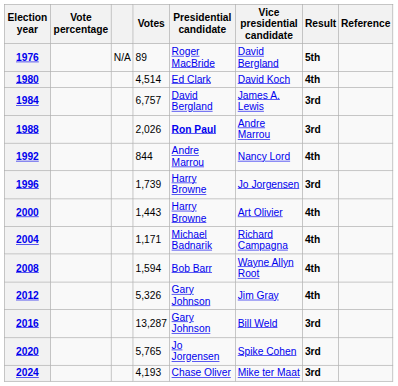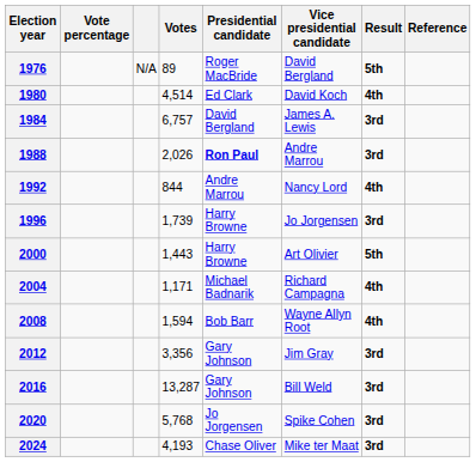 <table class=wikitable>
 <tr>
 <th>Election year</th>
 <th>Vote percentage</th>
 <th></th>
 <th>Votes</th>
 <th>Presidential candidate</th>
 <th>Vice presidential candidate</th>
 <th>Result</th>
 <th>Reference</th>
 </tr>
 <tr>
 <th><a href='#'>1976</a></th>
 <td></td>
 <td>N/A</td>
 <td>89</td>
 <td><a href='#'>Roger MacBride</a></td>
 <td><a href='#'>David Bergland</a></td>
 <td><strong>5th</strong></td>
 <td></td>
 </tr>
 <tr>
 <th><a href='#'>1980</a></th>
 <td></td>
 <td></td>
 <td>4,514</td>
 <td><a href='#'>Ed Clark</a></td>
 <td><a href='#'>David Koch</a></td>
 <td><strong>4th</strong></td>
 <td></td>
 </tr>
 <tr>
 <th><a href='#'>1984</a></th>
 <td></td>
 <td></td>
 <td>6,757</td>
 <td><a href='#'>David Bergland</a></td>
 <td><a href='#'>James A. Lewis</a></td>
 <td><strong>3rd</strong></td>
 <td></td>
 </tr>
 <tr>
 <th><a href='#'>1988</a></th>
 <td></td>
 <td></td>
 <td>2,026</td>
 <td><strong><a href='#'>Ron Paul</a></strong></td>
 <td><a href='#'>Andre Marrou</a></td>
 <td><strong>3rd</strong></td>
 <td></td>
 </tr>
 <tr>
 <th><a href='#'>1992</a></th>
 <td></td>
 <td></td>
 <td>844</td>
 <td><a href='#'>Andre Marrou</a></td>
 <td><a href='#'>Nancy Lord</a></td>
 <td><strong>4th</strong></td>
 <td></td>
 </tr>
 <tr>
 <th><a href='#'>1996</a></th>
 <td></td>
 <td></td>
 <td>1,739</td>
 <td><a href='#'>Harry Browne</a></td>
 <td><a href='#'>Jo Jorgensen</a></td>
 <td><strong>3rd</strong></td>
 <td></td>
 </tr>
 <tr>
 <th><a href='#'>2000</a></th>
 <td></td>
 <td></td>
 <td>1,443</td>
 <td><a href='#'>Harry Browne</a></td>
 <td><a href='#'>Art Olivier</a></td>
-<td><strong>4th</strong></td>
+<td><strong>5th</strong></td>
 <td></td>
 </tr>
 <tr>
 <th><a href='#'>2004</a></th>
 <td></td>
 <td></td>
 <td>1,171</td>
 <td><a href='#'>Michael Badnarik</a></td>
 <td><a href='#'>Richard Campagna</a></td>
 <td><strong>4th</strong></td>
 <td></td>
 </tr>
 <tr>
 <th><a href='#'>2008</a></th>
 <td></td>
 <td></td>
 <td>1,594</td>
 <td><a href='#'>Bob Barr</a></td>
 <td><a href='#'>Wayne Allyn Root</a></td>
 <td><strong>4th</strong></td>
 <td></td>
 </tr>
 <tr>
 <th><a href='#'>2012</a></th>
 <td></td>
 <td></td>
-<td>5,326</td>
+<td>3,356</td>
 <td><a href='#'>Gary Johnson</a></td>
 <td><a href='#'>Jim Gray</a></td>
-<td><strong>4th</strong></td>
+<td><strong>3rd</strong></td>
 <td></td>
 </tr>
 <tr>
 <th><a href='#'>2016</a></th>
 <td></td>
 <td></td>
 <td>13,287</td>
 <td><a href='#'>Gary Johnson</a></td>
 <td><a href='#'>Bill Weld</a></td>
 <td><strong>3rd</strong></td>
 <td></td>
 </tr>
 <tr>
 <th><a href='#'>2020</a></th>
 <td></td>
 <td></td>
-<td>5,765</td>
+<td>5,768</td>
 <td><a href='#'>Jo Jorgensen</a></td>
 <td><a href='#'>Spike Cohen</a></td>
 <td><strong>3rd</strong></td>
 <td></td>
 </tr>
 <tr>
 <th><a href='#'>2024</a></th>
 <td></td>
 <td></td>
 <td>4,193</td>
 <td><a href='#'>Chase Oliver</a></td>
 <td><a href='#'>Mike ter Maat</a></td>
 <td><strong>3rd</strong></td>
 <td></td>
 </tr>
 </table>
